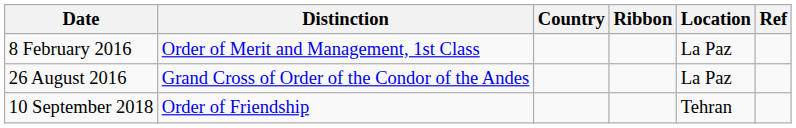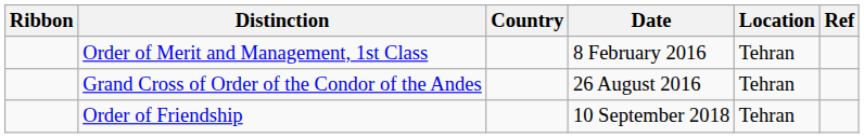 <table class="wikitable" style="text-align:left;">
 <tr>
-<th>Date</th>
+<th>Ribbon</th>
 <th>Distinction</th>
 <th>Country</th>
-<th>Ribbon</th>
+<th>Date</th>
 <th>Location</th>
 <th>Ref</th>
 </tr>
 <tr>
-<td>8 February 2016</td>
+<td></td>
 <td><a href='#'>Order of Merit and Management, 1st Class</a></td>
 <td></td>
-<td></td>
-<td>La Paz</td>
+<td>8 February 2016</td>
+<td>Tehran</td>
 <td></td>
 </tr>
 <tr>
-<td>26 August 2016</td>
+<td></td>
 <td><a href='#'>Grand Cross of Order of the Condor of the Andes</a></td>
 <td></td>
-<td></td>
-<td>La Paz</td>
+<td>26 August 2016</td>
+<td>Tehran</td>
 <td></td>
 </tr>
 <tr>
-<td>10 September 2018</td>
+<td></td>
 <td><a href='#'>Order of Friendship</a></td>
 <td></td>
-<td></td>
+<td>10 September 2018</td>
 <td>Tehran</td>
 <td></td>
 </tr>
 </table>
